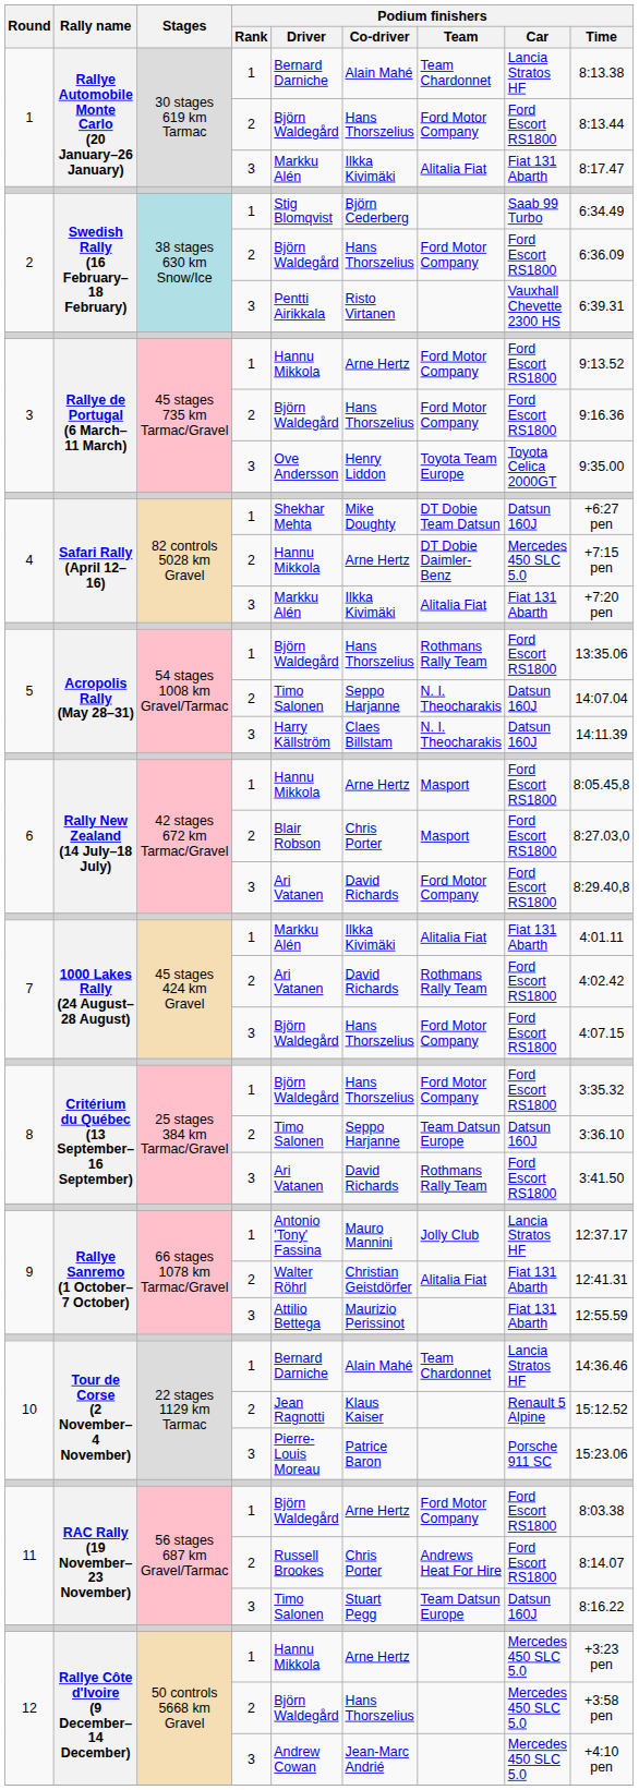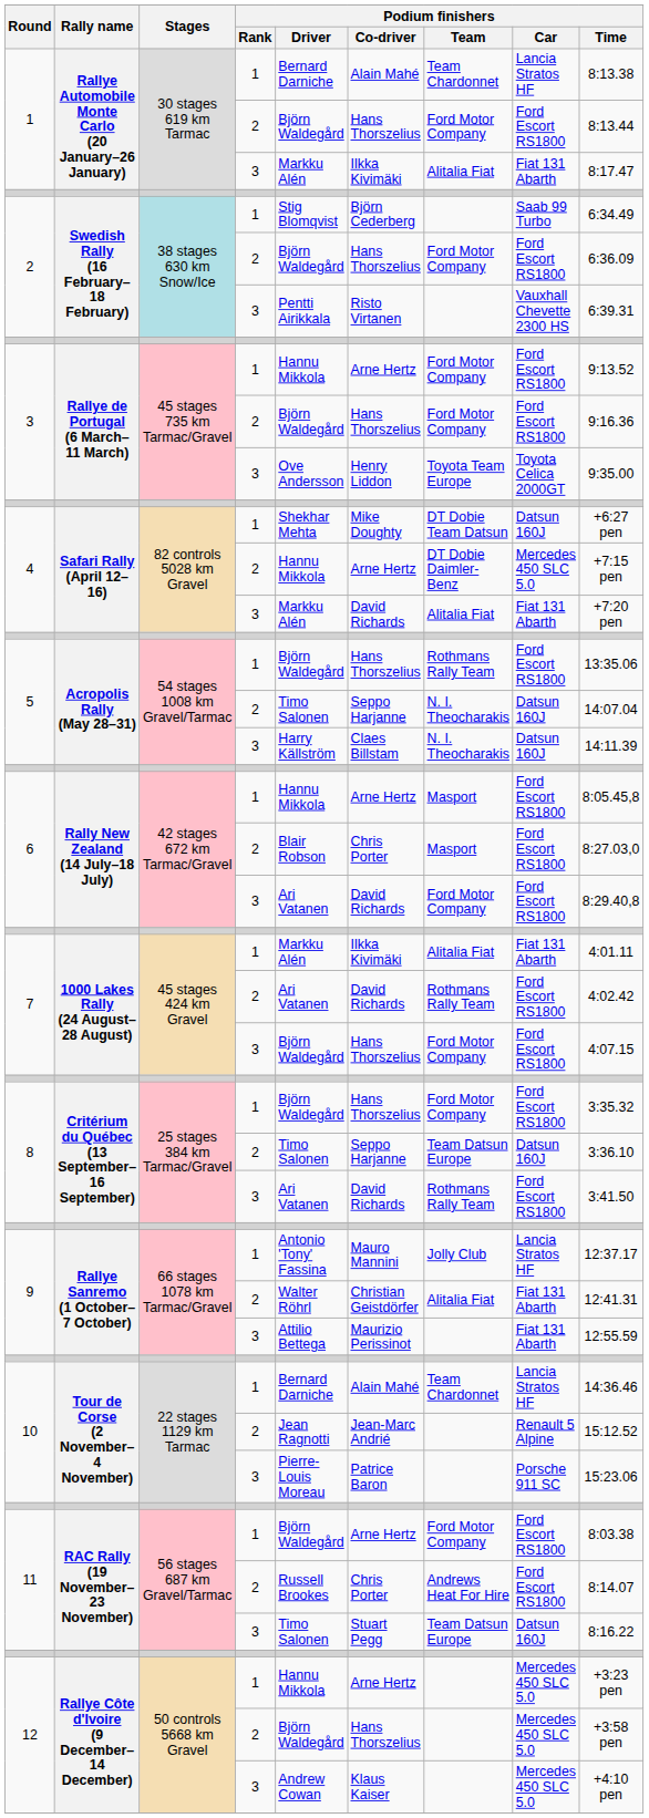 <table class="wikitable" width="100%" align=center style="font-size:90%;">
 <tr>
 </tr>
 <tr style="background:#efefef;">
 <th width=5% rowspan=2>Round</th>
 <th width=20% rowspan=2>Rally name</th>
 <th width=5% rowspan=2>Stages</th>
 <th width=75% colspan=6>Podium finishers</th>
 </tr>
 <tr>
 <th>Rank</th>
 <th>Driver</th>
 <th>Co-driver</th>
 <th>Team</th>
 <th>Car</th>
 <th>Time</th>
 </tr>
 <tr>
 <td rowspan=3 align=center>1</td>
 <th rowspan=3><br><a href='#'>Rallye Automobile Monte Carlo</a><br>(20 January–26 January)</th>
 <td rowspan=3 align=center style="background:gainsboro;">30 stages<br>619 km<br>Tarmac</td>
 <td align=center>1</td>
 <td> <a href='#'>Bernard Darniche</a></td>
 <td> <a href='#'>Alain Mahé</a></td>
 <td> <a href='#'>Team Chardonnet</a></td>
 <td><a href='#'>Lancia Stratos HF</a></td>
 <td align=center>8:13.38</td>
 </tr>
 <tr>
 <td align=center>2</td>
 <td> <a href='#'>Björn Waldegård</a></td>
 <td> <a href='#'>Hans Thorszelius</a></td>
 <td> <a href='#'>Ford Motor Company</a></td>
 <td><a href='#'>Ford Escort RS1800</a></td>
 <td align=center>8:13.44</td>
 </tr>
 <tr>
 <td align=center>3</td>
 <td> <a href='#'>Markku Alén</a></td>
 <td> <a href='#'>Ilkka Kivimäki</a></td>
 <td> <a href='#'>Alitalia Fiat</a></td>
 <td><a href='#'>Fiat 131 Abarth</a></td>
 <td align=center>8:17.47</td>
 </tr>
 <tr style="background:lightgrey;">
 <td></td>
 <td></td>
 <td></td>
 <td></td>
 <td></td>
 <td></td>
 <td></td>
 <td></td>
 <td></td>
 </tr>
 <tr>
 <td rowspan=3 align=center>2</td>
 <th rowspan=3><br><a href='#'>Swedish Rally</a><br>(16 February–18 February)</th>
 <td rowspan=3 align=center style="background:powderblue;">38 stages<br>630 km<br>Snow/Ice</td>
 <td align=center>1</td>
 <td> <a href='#'>Stig Blomqvist</a></td>
 <td> <a href='#'>Björn Cederberg</a></td>
 <td></td>
 <td><a href='#'>Saab 99 Turbo</a></td>
 <td align=center>6:34.49</td>
 </tr>
 <tr>
 <td align=center>2</td>
 <td> <a href='#'>Björn Waldegård</a></td>
 <td> <a href='#'>Hans Thorszelius</a></td>
 <td> <a href='#'>Ford Motor Company</a></td>
 <td><a href='#'>Ford Escort RS1800</a></td>
 <td align=center>6:36.09</td>
 </tr>
 <tr>
 <td align=center>3</td>
 <td> <a href='#'>Pentti Airikkala</a></td>
 <td> <a href='#'>Risto Virtanen</a></td>
 <td></td>
 <td><a href='#'>Vauxhall Chevette 2300 HS</a></td>
 <td align=center>6:39.31</td>
 </tr>
 <tr style="background:lightgrey;">
 <td></td>
 <td></td>
 <td></td>
 <td></td>
 <td></td>
 <td></td>
 <td></td>
 <td></td>
 <td></td>
 </tr>
 <tr>
 <td rowspan=3 align=center>3</td>
 <th rowspan=3><br><a href='#'>Rallye de Portugal</a><br>(6 March–11 March)</th>
 <td rowspan=3 align=center style="background:pink;">45 stages<br>735 km<br>Tarmac/Gravel</td>
 <td align=center>1</td>
 <td> <a href='#'>Hannu Mikkola</a></td>
 <td> <a href='#'>Arne Hertz</a></td>
 <td> <a href='#'>Ford Motor Company</a></td>
 <td><a href='#'>Ford Escort RS1800</a></td>
 <td align=center>9:13.52</td>
 </tr>
 <tr>
 <td align=center>2</td>
 <td> <a href='#'>Björn Waldegård</a></td>
 <td> <a href='#'>Hans Thorszelius</a></td>
 <td> <a href='#'>Ford Motor Company</a></td>
 <td><a href='#'>Ford Escort RS1800</a></td>
 <td align=center>9:16.36</td>
 </tr>
 <tr>
 <td align=center>3</td>
 <td> <a href='#'>Ove Andersson</a></td>
 <td> <a href='#'>Henry Liddon</a></td>
 <td> <a href='#'>Toyota Team Europe</a></td>
 <td><a href='#'>Toyota Celica 2000GT</a></td>
 <td align=center>9:35.00</td>
 </tr>
 <tr style="background:lightgrey;">
 <td></td>
 <td></td>
 <td></td>
 <td></td>
 <td></td>
 <td></td>
 <td></td>
 <td></td>
 <td></td>
 </tr>
 <tr>
 <td rowspan=3 align=center>4</td>
 <th rowspan=3><br><a href='#'>Safari Rally</a><br>(April 12–16)</th>
 <td rowspan=3 align=center style="background:wheat;">82 controls<br>5028 km<br>Gravel</td>
 <td align=center>1</td>
 <td> <a href='#'>Shekhar Mehta</a></td>
 <td> <a href='#'>Mike Doughty</a></td>
 <td> <a href='#'>DT Dobie Team Datsun</a></td>
 <td><a href='#'>Datsun 160J</a></td>
 <td align=center>+6:27 pen</td>
 </tr>
 <tr>
 <td align=center>2</td>
 <td> <a href='#'>Hannu Mikkola</a></td>
 <td> <a href='#'>Arne Hertz</a></td>
 <td> <a href='#'>DT Dobie Daimler-Benz</a></td>
 <td><a href='#'>Mercedes 450 SLC 5.0</a></td>
 <td align=center>+7:15 pen</td>
 </tr>
 <tr>
 <td align=center>3</td>
 <td> <a href='#'>Markku Alén</a></td>
-<td> <a href='#'>Ilkka Kivimäki</a></td>
+<td> <a href='#'>David Richards</a></td>
 <td> <a href='#'>Alitalia Fiat</a></td>
 <td><a href='#'>Fiat 131 Abarth</a></td>
 <td align=center>+7:20 pen</td>
 </tr>
 <tr style="background:lightgrey;">
 <td></td>
 <td></td>
 <td></td>
 <td></td>
 <td></td>
 <td></td>
 <td></td>
 <td></td>
 <td></td>
 </tr>
 <tr>
 <td rowspan=3 align=center>5</td>
 <th rowspan=3><br><a href='#'>Acropolis Rally</a><br>(May 28–31)</th>
 <td rowspan=3 align=center style="background:pink;">54 stages<br>1008 km<br>Gravel/Tarmac</td>
 <td align=center>1</td>
 <td> <a href='#'>Björn Waldegård</a></td>
 <td> <a href='#'>Hans Thorszelius</a></td>
 <td> <a href='#'>Rothmans Rally Team</a></td>
 <td><a href='#'>Ford Escort RS1800</a></td>
 <td align=center>13:35.06</td>
 </tr>
 <tr>
 <td align=center>2</td>
 <td> <a href='#'>Timo Salonen</a></td>
 <td> <a href='#'>Seppo Harjanne</a></td>
 <td> <a href='#'>N. I. Theocharakis</a></td>
 <td><a href='#'>Datsun 160J</a></td>
 <td align=center>14:07.04</td>
 </tr>
 <tr>
 <td align=center>3</td>
 <td> <a href='#'>Harry Källström</a></td>
 <td> <a href='#'>Claes Billstam</a></td>
 <td> <a href='#'>N. I. Theocharakis</a></td>
 <td><a href='#'>Datsun 160J</a></td>
 <td align=center>14:11.39</td>
 </tr>
 <tr style="background:lightgrey;">
 <td></td>
 <td></td>
 <td></td>
 <td></td>
 <td></td>
 <td></td>
 <td></td>
 <td></td>
 <td></td>
 </tr>
 <tr>
 <td rowspan=3 align=center>6</td>
 <th rowspan=3><br><a href='#'>Rally New Zealand</a><br>(14 July–18 July)</th>
 <td rowspan=3 align=center style="background:pink;">42 stages<br>672 km<br>Tarmac/Gravel</td>
 <td align=center>1</td>
 <td> <a href='#'>Hannu Mikkola</a></td>
 <td> <a href='#'>Arne Hertz</a></td>
 <td> <a href='#'>Masport</a></td>
 <td><a href='#'>Ford Escort RS1800</a></td>
 <td align=center>8:05.45,8</td>
 </tr>
 <tr>
 <td align=center>2</td>
 <td> <a href='#'>Blair Robson</a></td>
 <td> <a href='#'>Chris Porter</a></td>
 <td> <a href='#'>Masport</a></td>
 <td><a href='#'>Ford Escort RS1800</a></td>
 <td align=center>8:27.03,0</td>
 </tr>
 <tr>
 <td align=center>3</td>
 <td> <a href='#'>Ari Vatanen</a></td>
 <td> <a href='#'>David Richards</a></td>
 <td> <a href='#'>Ford Motor Company</a></td>
 <td><a href='#'>Ford Escort RS1800</a></td>
 <td align=center>8:29.40,8</td>
 </tr>
 <tr style="background:lightgrey;">
 <td></td>
 <td></td>
 <td></td>
 <td></td>
 <td></td>
 <td></td>
 <td></td>
 <td></td>
 <td></td>
 </tr>
 <tr>
 <td rowspan=3 align=center>7</td>
 <th rowspan=3><br><a href='#'>1000 Lakes Rally</a><br>(24 August–28 August)</th>
 <td rowspan=3 align=center style="background:wheat;">45 stages<br>424 km<br>Gravel</td>
 <td align=center>1</td>
 <td> <a href='#'>Markku Alén</a></td>
 <td> <a href='#'>Ilkka Kivimäki</a></td>
 <td> <a href='#'>Alitalia Fiat</a></td>
 <td><a href='#'>Fiat 131 Abarth</a></td>
 <td align=center>4:01.11</td>
 </tr>
 <tr>
 <td align=center>2</td>
 <td> <a href='#'>Ari Vatanen</a></td>
 <td> <a href='#'>David Richards</a></td>
 <td> <a href='#'>Rothmans Rally Team</a></td>
 <td><a href='#'>Ford Escort RS1800</a></td>
 <td align=center>4:02.42</td>
 </tr>
 <tr>
 <td align=center>3</td>
 <td> <a href='#'>Björn Waldegård</a></td>
 <td> <a href='#'>Hans Thorszelius</a></td>
 <td> <a href='#'>Ford Motor Company</a></td>
 <td><a href='#'>Ford Escort RS1800</a></td>
 <td align=center>4:07.15</td>
 </tr>
 <tr style="background:lightgrey;">
 <td></td>
 <td></td>
 <td></td>
 <td></td>
 <td></td>
 <td></td>
 <td></td>
 <td></td>
 <td></td>
 </tr>
 <tr>
 <td rowspan=3 align=center>8</td>
 <th rowspan=3><br><a href='#'>Critérium du Québec</a><br>(13 September–16 September)</th>
 <td rowspan=3 align=center style="background:pink;">25 stages<br>384 km<br>Tarmac/Gravel</td>
 <td align=center>1</td>
 <td> <a href='#'>Björn Waldegård</a></td>
 <td> <a href='#'>Hans Thorszelius</a></td>
 <td> <a href='#'>Ford Motor Company</a></td>
 <td><a href='#'>Ford Escort RS1800</a></td>
 <td align=center>3:35.32</td>
 </tr>
 <tr>
 <td align=center>2</td>
 <td> <a href='#'>Timo Salonen</a></td>
 <td> <a href='#'>Seppo Harjanne</a></td>
 <td> <a href='#'>Team Datsun Europe</a></td>
 <td><a href='#'>Datsun 160J</a></td>
 <td align=center>3:36.10</td>
 </tr>
 <tr>
 <td align=center>3</td>
 <td> <a href='#'>Ari Vatanen</a></td>
 <td> <a href='#'>David Richards</a></td>
 <td> <a href='#'>Rothmans Rally Team</a></td>
 <td><a href='#'>Ford Escort RS1800</a></td>
 <td align=center>3:41.50</td>
 </tr>
 <tr style="background:lightgrey;">
 <td></td>
 <td></td>
 <td></td>
 <td></td>
 <td></td>
 <td></td>
 <td></td>
 <td></td>
 <td></td>
 </tr>
 <tr>
 <td rowspan=3 align=center>9</td>
 <th rowspan=3><br><a href='#'>Rallye Sanremo</a><br>(1 October–7 October)</th>
 <td rowspan=3 align=center style="background:pink;">66 stages<br>1078 km<br>Tarmac/Gravel</td>
 <td align=center>1</td>
 <td> <a href='#'>Antonio 'Tony' Fassina</a></td>
 <td> <a href='#'>Mauro Mannini</a></td>
 <td> <a href='#'>Jolly Club</a></td>
 <td><a href='#'>Lancia Stratos HF</a></td>
 <td align=center>12:37.17</td>
 </tr>
 <tr>
 <td align=center>2</td>
 <td> <a href='#'>Walter Röhrl</a></td>
 <td> <a href='#'>Christian Geistdörfer</a></td>
 <td> <a href='#'>Alitalia Fiat</a></td>
 <td><a href='#'>Fiat 131 Abarth</a></td>
 <td align=center>12:41.31</td>
 </tr>
 <tr>
 <td align=center>3</td>
 <td> <a href='#'>Attilio Bettega</a></td>
 <td> <a href='#'>Maurizio Perissinot</a></td>
 <td></td>
 <td><a href='#'>Fiat 131 Abarth</a></td>
 <td align=center>12:55.59</td>
 </tr>
 <tr style="background:lightgrey;">
 <td></td>
 <td></td>
 <td></td>
 <td></td>
 <td></td>
 <td></td>
 <td></td>
 <td></td>
 <td></td>
 </tr>
 <tr>
 <td rowspan=3 align=center>10</td>
 <th rowspan=3><br><a href='#'>Tour de Corse</a><br>(2 November–4 November)</th>
 <td rowspan=3 align=center style="background:gainsboro;">22 stages<br>1129 km<br>Tarmac</td>
 <td align=center>1</td>
 <td> <a href='#'>Bernard Darniche</a></td>
 <td> <a href='#'>Alain Mahé</a></td>
 <td> <a href='#'>Team Chardonnet</a></td>
 <td><a href='#'>Lancia Stratos HF</a></td>
 <td align=center>14:36.46</td>
 </tr>
 <tr>
 <td align=center>2</td>
 <td> <a href='#'>Jean Ragnotti</a></td>
-<td> <a href='#'>Klaus Kaiser</a></td>
+<td> <a href='#'>Jean-Marc Andrié</a></td>
 <td></td>
 <td><a href='#'>Renault 5 Alpine</a></td>
 <td align=center>15:12.52</td>
 </tr>
 <tr>
 <td align=center>3</td>
 <td> <a href='#'>Pierre-Louis Moreau</a></td>
 <td> <a href='#'>Patrice Baron</a></td>
 <td></td>
 <td><a href='#'>Porsche 911 SC</a></td>
 <td align=center>15:23.06</td>
 </tr>
 <tr style="background:lightgrey;">
 <td></td>
 <td></td>
 <td></td>
 <td></td>
 <td></td>
 <td></td>
 <td></td>
 <td></td>
 <td></td>
 </tr>
 <tr>
 <td rowspan=3 align=center>11</td>
 <th rowspan=3><br><a href='#'>RAC Rally</a><br>(19 November–23 November)</th>
 <td rowspan=3 align=center style="background:pink;">56 stages<br>687 km<br>Gravel/Tarmac</td>
 <td align=center>1</td>
 <td> <a href='#'>Björn Waldegård</a></td>
 <td> <a href='#'>Arne Hertz</a></td>
 <td> <a href='#'>Ford Motor Company</a></td>
 <td><a href='#'>Ford Escort RS1800</a></td>
 <td align=center>8:03.38</td>
 </tr>
 <tr>
 <td align=center>2</td>
 <td> <a href='#'>Russell Brookes</a></td>
 <td> <a href='#'>Chris Porter</a></td>
 <td> <a href='#'>Andrews Heat For Hire</a></td>
 <td><a href='#'>Ford Escort RS1800</a></td>
 <td align=center>8:14.07</td>
 </tr>
 <tr>
 <td align=center>3</td>
 <td> <a href='#'>Timo Salonen</a></td>
 <td> <a href='#'>Stuart Pegg</a></td>
 <td> <a href='#'>Team Datsun Europe</a></td>
 <td><a href='#'>Datsun 160J</a></td>
 <td align=center>8:16.22</td>
 </tr>
 <tr style="background:lightgrey;">
 <td></td>
 <td></td>
 <td></td>
 <td></td>
 <td></td>
 <td></td>
 <td></td>
 <td></td>
 <td></td>
 </tr>
 <tr>
 <td rowspan=3 align=center>12</td>
 <th rowspan=3><br><a href='#'>Rallye Côte d'Ivoire</a><br>(9 December–14 December)</th>
 <td rowspan=3 align=center style="background:wheat;">50 controls<br>5668 km<br>Gravel</td>
 <td align=center>1</td>
 <td> <a href='#'>Hannu Mikkola</a></td>
 <td> <a href='#'>Arne Hertz</a></td>
 <td></td>
 <td><a href='#'>Mercedes 450 SLC 5.0</a></td>
 <td align=center>+3:23 pen</td>
 </tr>
 <tr>
 <td align=center>2</td>
 <td> <a href='#'>Björn Waldegård</a></td>
 <td> <a href='#'>Hans Thorszelius</a></td>
 <td></td>
 <td><a href='#'>Mercedes 450 SLC 5.0</a></td>
 <td align=center>+3:58 pen</td>
 </tr>
 <tr>
 <td align=center>3</td>
 <td> <a href='#'>Andrew Cowan</a></td>
-<td> <a href='#'>Jean-Marc Andrié</a></td>
+<td> <a href='#'>Klaus Kaiser</a></td>
 <td></td>
 <td><a href='#'>Mercedes 450 SLC 5.0</a></td>
 <td align=center>+4:10 pen</td>
 </tr>
 <tr>
 </tr>
 </table>
